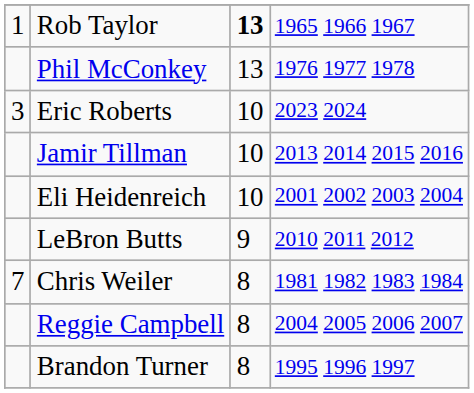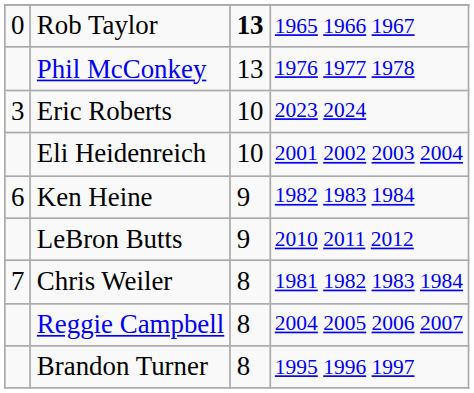 <table class="wikitable">
 <tr>
 </tr>
 <tr>
-<td>1</td>
+<td>0</td>
 <td>Rob Taylor</td>
 <td><strong>13</strong></td>
 <td style="font-size:80%;"><a href='#'>1965</a> <a href='#'>1966</a> <a href='#'>1967</a></td>
 </tr>
 <tr>
 <td></td>
 <td><a href='#'>Phil McConkey</a></td>
 <td>13</td>
 <td style="font-size:80%;"><a href='#'>1976</a> <a href='#'>1977</a> <a href='#'>1978</a></td>
 </tr>
 <tr>
 <td>3</td>
 <td>Eric Roberts</td>
 <td>10</td>
 <td style="font-size:80%;"><a href='#'>2023</a> <a href='#'>2024</a></td>
 </tr>
 <tr>
 <td></td>
-<td><a href='#'>Jamir Tillman</a></td>
-<td>10</td>
-<td style="font-size:80%;"><a href='#'>2013</a> <a href='#'>2014</a> <a href='#'>2015</a> <a href='#'>2016</a></td>
-</tr>
-<tr>
-<td></td>
 <td>Eli Heidenreich</td>
 <td>10</td>
 <td style="font-size:80%;"><a href='#'>2001</a> <a href='#'>2002</a> <a href='#'>2003</a> <a href='#'>2004</a></td>
+</tr>
+<tr>
+<td>6</td>
+<td>Ken Heine</td>
+<td>9</td>
+<td style="font-size:80%;"><a href='#'>1982</a> <a href='#'>1983</a> <a href='#'>1984</a></td>
 </tr>
 <tr>
 <td></td>
 <td>LeBron Butts</td>
 <td>9</td>
 <td style="font-size:80%;"><a href='#'>2010</a> <a href='#'>2011</a> <a href='#'>2012</a></td>
 </tr>
 <tr>
 <td>7</td>
 <td>Chris Weiler</td>
 <td>8</td>
 <td style="font-size:80%;"><a href='#'>1981</a> <a href='#'>1982</a> <a href='#'>1983</a> <a href='#'>1984</a></td>
 </tr>
 <tr>
 <td></td>
 <td><a href='#'>Reggie Campbell</a></td>
 <td>8</td>
 <td style="font-size:80%;"><a href='#'>2004</a> <a href='#'>2005</a> <a href='#'>2006</a> <a href='#'>2007</a></td>
 </tr>
 <tr>
 <td></td>
 <td>Brandon Turner</td>
 <td>8</td>
 <td style="font-size:80%;"><a href='#'>1995</a> <a href='#'>1996</a> <a href='#'>1997</a></td>
 </tr>
 </table>
